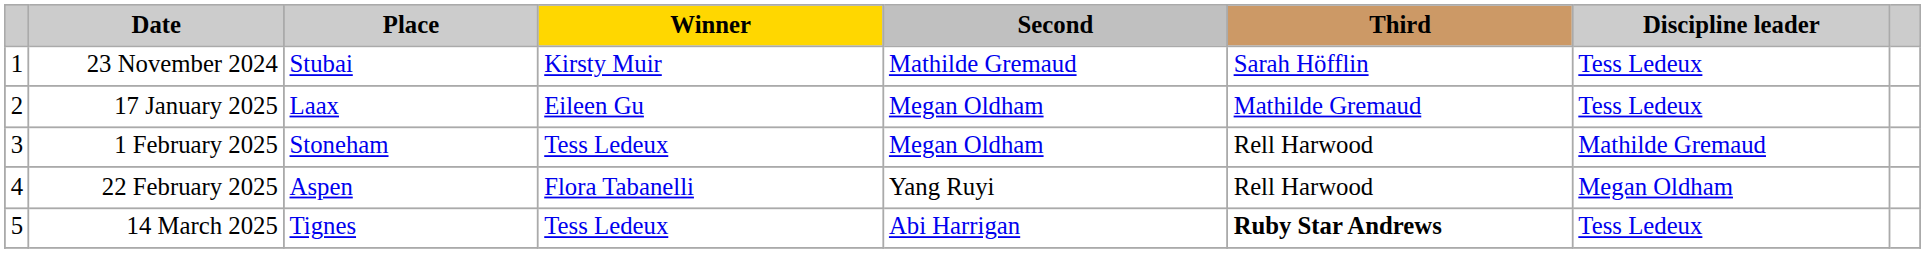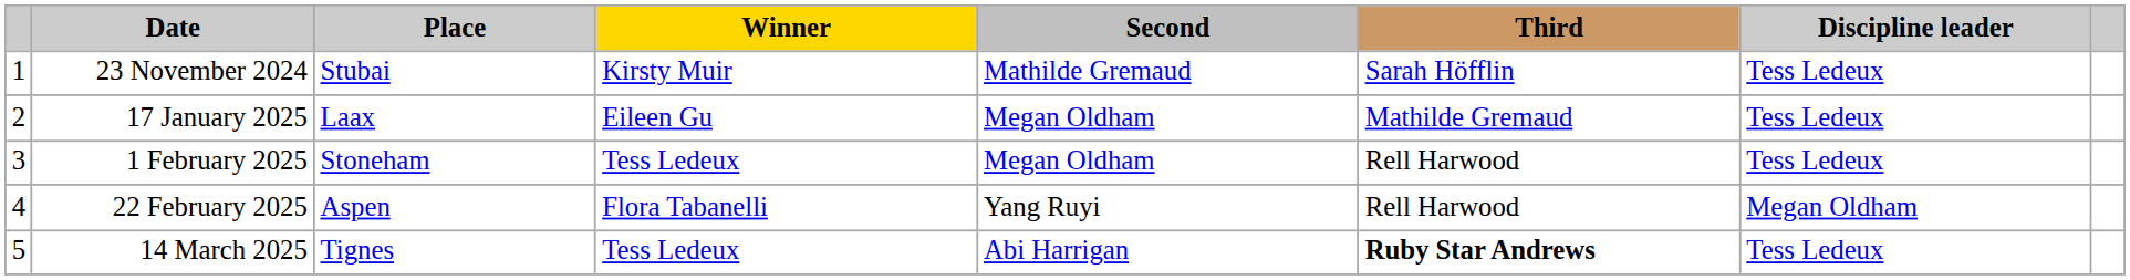 <table class="wikitable plainrowheaders" style="background:#fff; font-size:86%; line-height:16px; border:grey solid 1px; border-collapse:collapse;">
 <tr>
 <th scope="col" style="background:#ccc; width=10 px;"></th>
 <th scope="col" style="background:#ccc; width:135px;">Date</th>
 <th scope="col" style="background:#ccc; width:135px;">Place</th>
 <th scope="col" style="background:gold; width:185px;">Winner</th>
 <th scope="col" style="background:silver; width:185px;">Second</th>
 <th scope="col" style="background:#c96; width:185px;">Third</th>
 <th scope="col" style="background:#ccc; width:170px;">Discipline leader</th>
 <th scope="col" style="background:#ccc; width:10px;"></th>
 </tr>
 <tr>
 <td align="center">1</td>
 <td align="right">23 November 2024</td>
 <td> <a href='#'>Stubai</a></td>
 <td> <a href='#'>Kirsty Muir</a></td>
 <td> <a href='#'>Mathilde Gremaud</a></td>
 <td> <a href='#'>Sarah Höfflin</a></td>
 <td> <a href='#'>Tess Ledeux</a></td>
 <td></td>
 </tr>
 <tr>
 <td align="center">2</td>
 <td align="right">17 January 2025</td>
 <td> <a href='#'>Laax</a></td>
 <td> <a href='#'>Eileen Gu</a></td>
 <td> <a href='#'>Megan Oldham</a></td>
 <td> <a href='#'>Mathilde Gremaud</a></td>
 <td> <a href='#'>Tess Ledeux</a></td>
 <td></td>
 </tr>
 <tr>
 <td align="center">3</td>
 <td align="right">1 February 2025</td>
 <td> <a href='#'>Stoneham</a></td>
 <td> <a href='#'>Tess Ledeux</a></td>
 <td> <a href='#'>Megan Oldham</a></td>
 <td> Rell Harwood</td>
-<td> <a href='#'>Mathilde Gremaud</a></td>
+<td> <a href='#'>Tess Ledeux</a></td>
 <td></td>
 </tr>
 <tr>
 <td align="center">4</td>
 <td align="right">22 February 2025</td>
 <td> <a href='#'>Aspen</a></td>
 <td> <a href='#'>Flora Tabanelli</a></td>
 <td> Yang Ruyi</td>
 <td> Rell Harwood</td>
 <td> <a href='#'>Megan Oldham</a></td>
 <td></td>
 </tr>
 <tr>
 <td align="center">5</td>
 <td align="right">14 March 2025</td>
 <td> <a href='#'>Tignes</a></td>
 <td> <a href='#'>Tess Ledeux</a></td>
 <td> <a href='#'>Abi Harrigan</a></td>
 <td><strong> Ruby Star Andrews</strong></td>
 <td> <a href='#'>Tess Ledeux</a></td>
 <td></td>
 </tr>
 </table>
